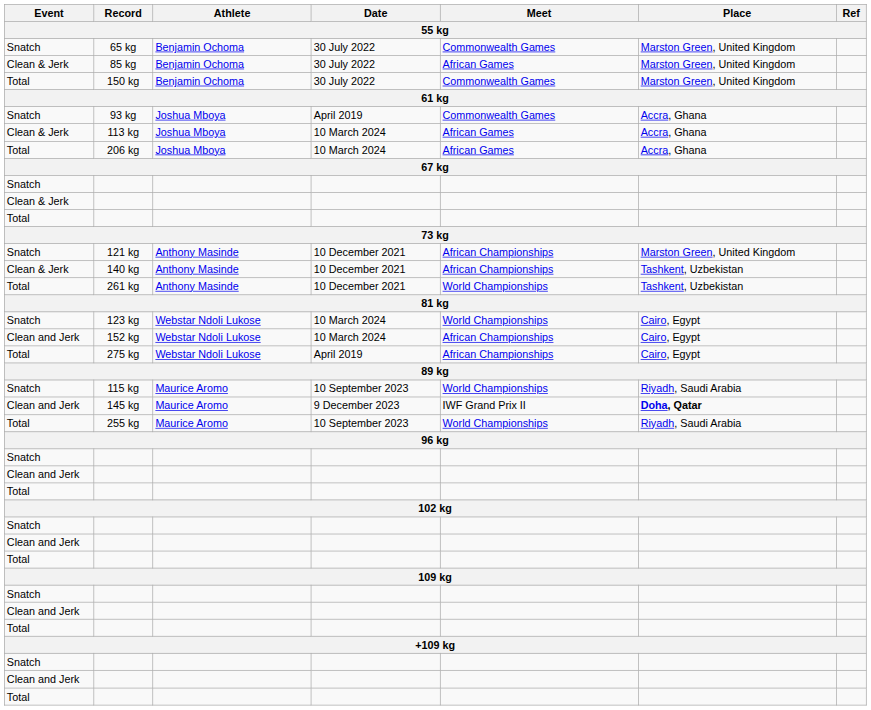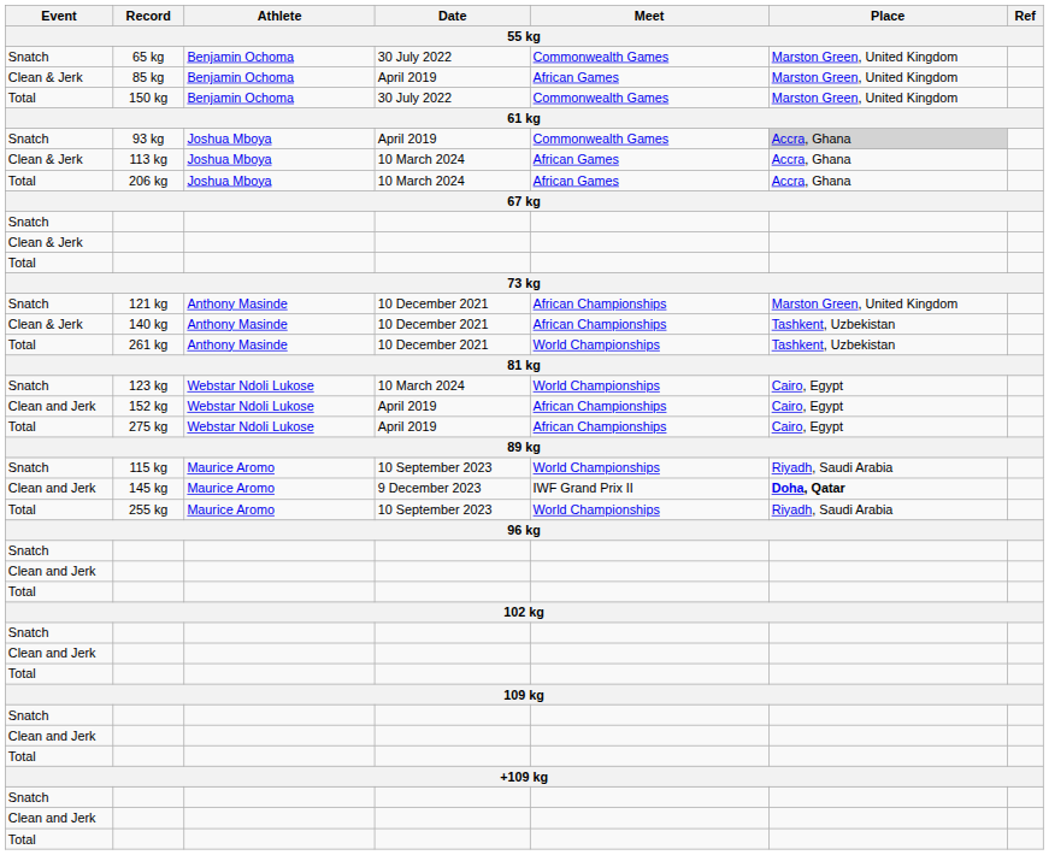 <table class="wikitable" style="font-size:95%;">
 <tr>
 <th width=9%>Event</th>
 <th width=6%>Record</th>
 <th width=16%>Athlete</th>
 <th width=13%>Date</th>
 <th width=20%>Meet</th>
 <th width=20%>Place</th>
 <th width=3%>Ref</th>
 </tr>
 <tr bgcolor="#DDDDDD">
 <th colspan="7">55 kg</th>
 </tr>
 <tr>
 <td>Snatch</td>
 <td align="center">65 kg</td>
 <td><a href='#'>Benjamin Ochoma</a></td>
 <td>30 July 2022</td>
 <td><a href='#'>Commonwealth Games</a></td>
 <td><a href='#'>Marston Green</a>, United Kingdom</td>
 <td></td>
 </tr>
 <tr>
 <td>Clean & Jerk</td>
 <td align="center">85 kg</td>
 <td><a href='#'>Benjamin Ochoma</a></td>
-<td>30 July 2022</td>
+<td>April 2019</td>
 <td><a href='#'>African Games</a></td>
 <td><a href='#'>Marston Green</a>, United Kingdom</td>
 <td></td>
 </tr>
 <tr>
 <td>Total</td>
 <td align="center">150 kg</td>
 <td><a href='#'>Benjamin Ochoma</a></td>
 <td>30 July 2022</td>
 <td><a href='#'>Commonwealth Games</a></td>
 <td><a href='#'>Marston Green</a>, United Kingdom</td>
 <td></td>
 </tr>
 <tr bgcolor="#DDDDDD">
 <th colspan="7">61 kg</th>
 </tr>
 <tr>
 <td>Snatch</td>
 <td align="center">93 kg</td>
 <td><a href='#'>Joshua Mboya</a></td>
 <td>April 2019</td>
 <td><a href='#'>Commonwealth Games</a></td>
-<td><a href='#'>Accra</a>, Ghana</td>
+<td style="background: lightgrey;"><a href='#'>Accra</a>, Ghana</td>
 <td></td>
 </tr>
 <tr>
 <td>Clean & Jerk</td>
 <td align="center">113 kg</td>
 <td><a href='#'>Joshua Mboya</a></td>
 <td>10 March 2024</td>
 <td><a href='#'>African Games</a></td>
 <td><a href='#'>Accra</a>, Ghana</td>
 <td></td>
 </tr>
 <tr>
 <td>Total</td>
 <td align="center">206 kg</td>
 <td><a href='#'>Joshua Mboya</a></td>
 <td>10 March 2024</td>
 <td><a href='#'>African Games</a></td>
 <td><a href='#'>Accra</a>, Ghana</td>
 <td></td>
 </tr>
 <tr bgcolor="#DDDDDD">
 <th colspan="7">67 kg</th>
 </tr>
 <tr>
 <td>Snatch</td>
 <td align="center"></td>
 <td></td>
 <td></td>
 <td></td>
 <td></td>
 <td></td>
 </tr>
 <tr>
 <td>Clean & Jerk</td>
 <td align="center"></td>
 <td></td>
 <td></td>
 <td></td>
 <td></td>
 <td></td>
 </tr>
 <tr>
 <td>Total</td>
 <td align="center"></td>
 <td></td>
 <td></td>
 <td></td>
 <td></td>
 <td></td>
 </tr>
 <tr bgcolor="#DDDDDD">
 <th colspan="7">73 kg</th>
 </tr>
 <tr>
 <td>Snatch</td>
 <td align="center">121 kg</td>
 <td><a href='#'>Anthony Masinde</a></td>
 <td>10 December 2021</td>
 <td><a href='#'>African Championships</a></td>
 <td><a href='#'>Marston Green</a>, United Kingdom</td>
 <td></td>
 </tr>
 <tr>
 <td>Clean & Jerk</td>
 <td align="center">140 kg</td>
 <td><a href='#'>Anthony Masinde</a></td>
 <td>10 December 2021</td>
 <td><a href='#'>African Championships</a></td>
 <td><a href='#'>Tashkent</a>, Uzbekistan</td>
 <td></td>
 </tr>
 <tr>
 <td>Total</td>
 <td align="center">261 kg</td>
 <td><a href='#'>Anthony Masinde</a></td>
 <td>10 December 2021</td>
 <td><a href='#'>World Championships</a></td>
 <td><a href='#'>Tashkent</a>, Uzbekistan</td>
 <td></td>
 </tr>
 <tr bgcolor="#DDDDDD">
 <th colspan="7">81 kg</th>
 </tr>
 <tr>
 <td>Snatch</td>
 <td align="center">123 kg</td>
 <td><a href='#'>Webstar Ndoli Lukose</a></td>
 <td>10 March 2024</td>
 <td><a href='#'>World Championships</a></td>
 <td><a href='#'>Cairo</a>, Egypt</td>
 <td></td>
 </tr>
 <tr>
 <td>Clean and Jerk</td>
 <td align="center">152 kg</td>
 <td><a href='#'>Webstar Ndoli Lukose</a></td>
-<td>10 March 2024</td>
+<td>April 2019</td>
 <td><a href='#'>African Championships</a></td>
 <td><a href='#'>Cairo</a>, Egypt</td>
 <td></td>
 </tr>
 <tr>
 <td>Total</td>
 <td align="center">275 kg</td>
 <td><a href='#'>Webstar Ndoli Lukose</a></td>
 <td>April 2019</td>
 <td><a href='#'>African Championships</a></td>
 <td><a href='#'>Cairo</a>, Egypt</td>
 <td></td>
 </tr>
 <tr bgcolor="#DDDDDD">
 <th colspan="7">89 kg</th>
 </tr>
 <tr>
 <td>Snatch</td>
 <td align="center">115 kg</td>
 <td><a href='#'>Maurice Aromo</a></td>
 <td>10 September 2023</td>
 <td><a href='#'>World Championships</a></td>
 <td><a href='#'>Riyadh</a>, Saudi Arabia</td>
 <td></td>
 </tr>
 <tr>
 <td>Clean and Jerk</td>
 <td align="center">145 kg</td>
 <td><a href='#'>Maurice Aromo</a></td>
 <td>9 December 2023</td>
 <td>IWF Grand Prix II</td>
 <td><strong><a href='#'>Doha</a>, Qatar</strong></td>
 <td></td>
 </tr>
 <tr>
 <td>Total</td>
 <td align="center">255 kg</td>
 <td><a href='#'>Maurice Aromo</a></td>
 <td>10 September 2023</td>
 <td><a href='#'>World Championships</a></td>
 <td><a href='#'>Riyadh</a>, Saudi Arabia</td>
 <td></td>
 </tr>
 <tr bgcolor="#DDDDDD">
 <th colspan="7">96 kg</th>
 </tr>
 <tr>
 <td>Snatch</td>
 <td align="center"></td>
 <td></td>
 <td></td>
 <td></td>
 <td></td>
 <td></td>
 </tr>
 <tr>
 <td>Clean and Jerk</td>
 <td align="center"></td>
 <td></td>
 <td></td>
 <td></td>
 <td></td>
 <td></td>
 </tr>
 <tr>
 <td>Total</td>
 <td align="center"></td>
 <td></td>
 <td></td>
 <td></td>
 <td></td>
 <td></td>
 </tr>
 <tr bgcolor="#DDDDDD">
 <th colspan="7">102 kg</th>
 </tr>
 <tr>
 <td>Snatch</td>
 <td align="center"></td>
 <td></td>
 <td></td>
 <td></td>
 <td></td>
 <td></td>
 </tr>
 <tr>
 <td>Clean and Jerk</td>
 <td align="center"></td>
 <td></td>
 <td></td>
 <td></td>
 <td></td>
 <td></td>
 </tr>
 <tr>
 <td>Total</td>
 <td align="center"></td>
 <td></td>
 <td></td>
 <td></td>
 <td></td>
 <td></td>
 </tr>
 <tr bgcolor="#DDDDDD">
 <th colspan="7">109 kg</th>
 </tr>
 <tr>
 <td>Snatch</td>
 <td align="center"></td>
 <td></td>
 <td></td>
 <td></td>
 <td></td>
 <td></td>
 </tr>
 <tr>
 <td>Clean and Jerk</td>
 <td align="center"></td>
 <td></td>
 <td></td>
 <td></td>
 <td></td>
 <td></td>
 </tr>
 <tr>
 <td>Total</td>
 <td align="center"></td>
 <td></td>
 <td></td>
 <td></td>
 <td></td>
 <td></td>
 </tr>
 <tr bgcolor="#DDDDDD">
 <th colspan="7">+109 kg</th>
 </tr>
 <tr>
 <td>Snatch</td>
 <td align="center"></td>
 <td></td>
 <td></td>
 <td></td>
 <td></td>
 <td></td>
 </tr>
 <tr>
 <td>Clean and Jerk</td>
 <td align="center"></td>
 <td></td>
 <td></td>
 <td></td>
 <td></td>
 <td></td>
 </tr>
 <tr>
 <td>Total</td>
 <td align="center"></td>
 <td></td>
 <td></td>
 <td></td>
 <td></td>
 <td></td>
 </tr>
 </table>
